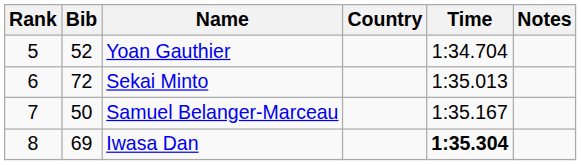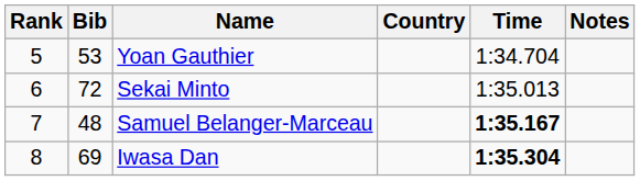 <table class="wikitable sortable" style="text-align:center">
 <tr>
 <th>Rank</th>
 <th>Bib</th>
 <th>Name</th>
 <th>Country</th>
 <th>Time</th>
 <th>Notes</th>
 </tr>
 <tr>
 <td>5</td>
-<td>52</td>
+<td>53</td>
 <td align=left><a href='#'>Yoan Gauthier</a></td>
 <td align=left></td>
 <td>1:34.704</td>
 <td></td>
 </tr>
 <tr>
 <td>6</td>
 <td>72</td>
 <td align=left><a href='#'>Sekai Minto</a></td>
 <td align=left></td>
 <td>1:35.013</td>
 <td></td>
 </tr>
 <tr>
 <td>7</td>
-<td>50</td>
+<td>48</td>
 <td align=left><a href='#'>Samuel Belanger-Marceau</a></td>
 <td align=left></td>
-<td>1:35.167</td>
+<td><strong>1:35.167</strong></td>
 <td></td>
 </tr>
 <tr>
 <td>8</td>
 <td>69</td>
 <td align=left><a href='#'>Iwasa Dan</a></td>
 <td align=left></td>
 <td><strong>1:35.304</strong></td>
 <td></td>
 </tr>
 </table>
